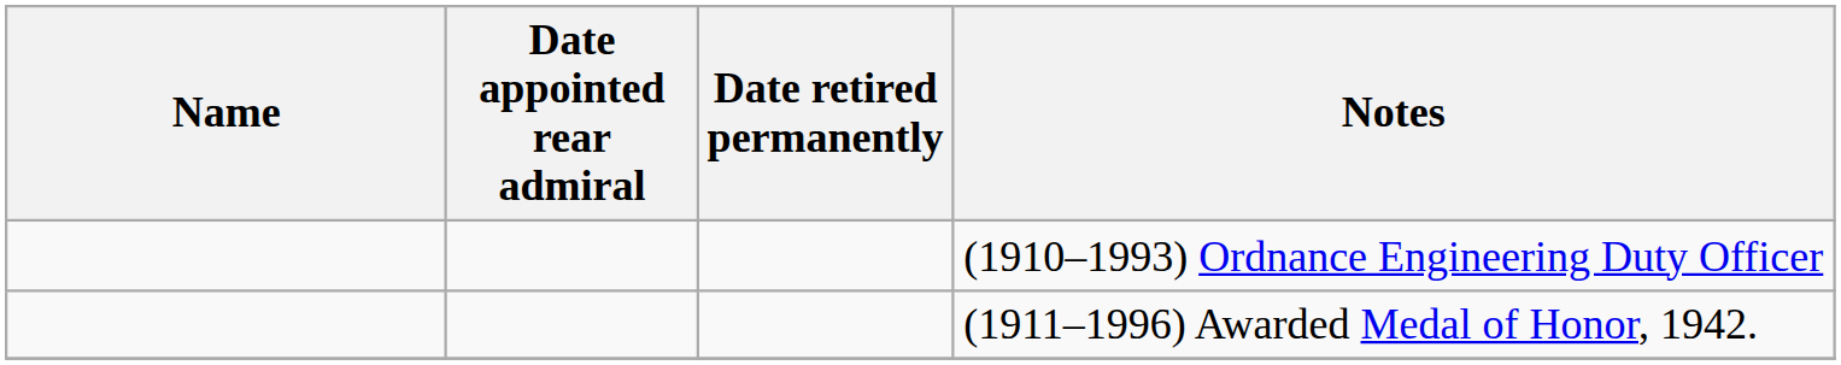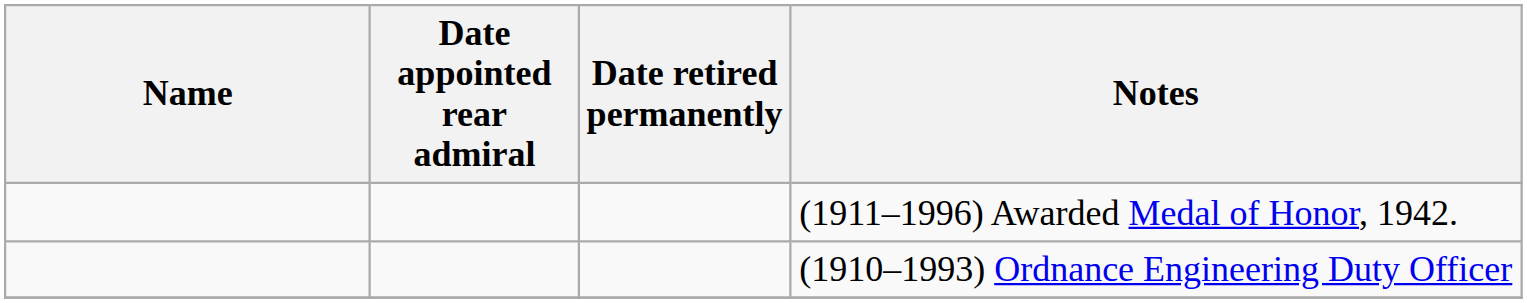 <table class="wikitable sortable">
 <tr>
 <th width = 155>Name</th>
 <th width = 85>Date appointed rear admiral</th>
 <th class="unsortable" width = 85>Date retired permanently</th>
 <th class="unsortable">Notes</th>
 </tr>
 <tr valign=top>
 <td></td>
 <td align="right">  </td>
 <td align="right">  </td>
-<td>(1910–1993) <a href='#'>Ordnance Engineering Duty Officer</a></td>
+<td>(1911–1996) Awarded <a href='#'>Medal of Honor</a>, 1942.</td>
 </tr>
 <tr valign=top>
 <td></td>
 <td align="right">  </td>
 <td align="right">  </td>
-<td>(1911–1996) Awarded <a href='#'>Medal of Honor</a>, 1942.</td>
+<td>(1910–1993) <a href='#'>Ordnance Engineering Duty Officer</a></td>
 </tr>
 <tr>
 </tr>
 </table>
